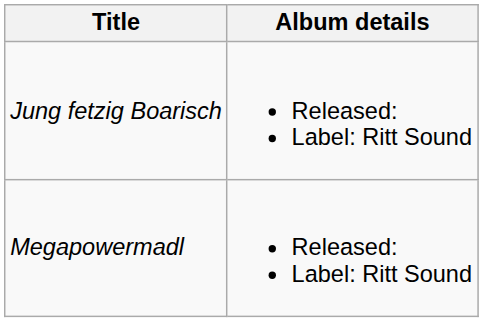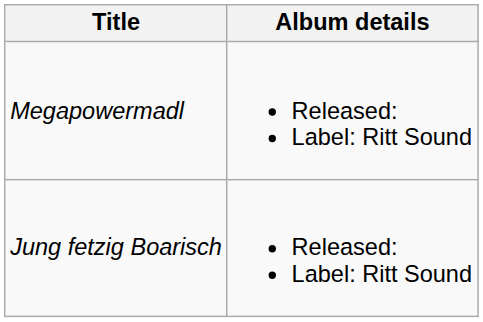 <table class="wikitable">
 <tr>
 <th>Title</th>
 <th>Album details</th>
 </tr>
 <tr>
+<td><em>Megapowermadl</em></td>
+<td><br><ul><li>Released: </li><li>Label: Ritt Sound</li></ul></td>
+</tr>
+<tr>
 <td><em>Jung fetzig Boarisch</em></td>
 <td><br><ul><li>Released: </li><li>Label: Ritt Sound</li></ul></td>
 </tr>
-<tr>
-<td><em>Megapowermadl</em></td>
-<td><br><ul><li>Released: </li><li>Label: Ritt Sound</li></ul></td>
-</tr>
 </table>
